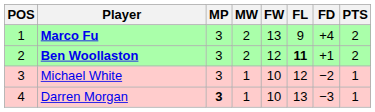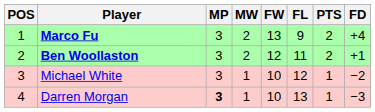 <table class="wikitable" style="text-align: center;">
 <tr>
 <th width=25>POS</th>
 <th width=200>Player</th>
 <th width=25>MP</th>
 <th width=25>MW</th>
 <th width=25>FW</th>
 <th width=25>FL</th>
+<th width=25>PTS</th>
 <th width=25>FD</th>
-<th width=25>PTS</th>
 </tr>
 <tr style="background:#aaffaa;">
 <td>1</td>
 <td style="text-align:left;"> <strong><a href='#'>Marco Fu</a></strong></td>
 <td>3</td>
 <td>2</td>
 <td>13</td>
 <td>9</td>
+<td>2</td>
 <td>+4</td>
-<td>2</td>
 </tr>
 <tr style="background:#aaffaa;">
 <td>2</td>
 <td style="text-align:left;"> <strong><a href='#'>Ben Woollaston</a></strong></td>
 <td>3</td>
 <td>2</td>
 <td>12</td>
-<td><strong>11</strong></td>
+<td>11</td>
+<td>2</td>
 <td>+1</td>
-<td>2</td>
 </tr>
 <tr style="background:#fcc;">
 <td>3</td>
 <td style="text-align:left;"> <a href='#'>Michael White</a></td>
 <td>3</td>
 <td>1</td>
 <td>10</td>
 <td>12</td>
+<td>1</td>
 <td>−2</td>
-<td>1</td>
 </tr>
 <tr style="background:#fcc;">
 <td>4</td>
 <td style="text-align:left;"> <a href='#'>Darren Morgan</a></td>
 <td><strong>3</strong></td>
 <td>1</td>
 <td>10</td>
 <td>13</td>
+<td>1</td>
 <td>−3</td>
-<td>1</td>
 </tr>
 </table>
